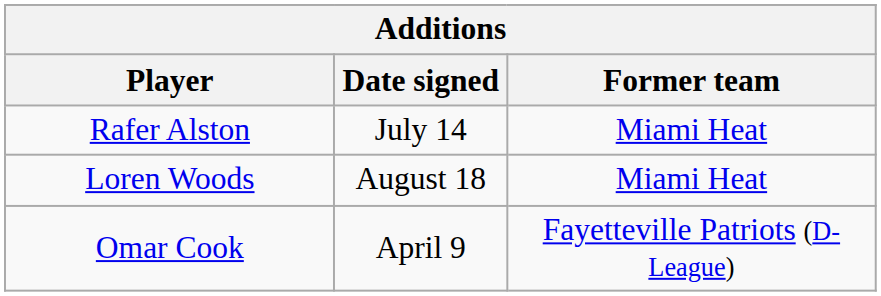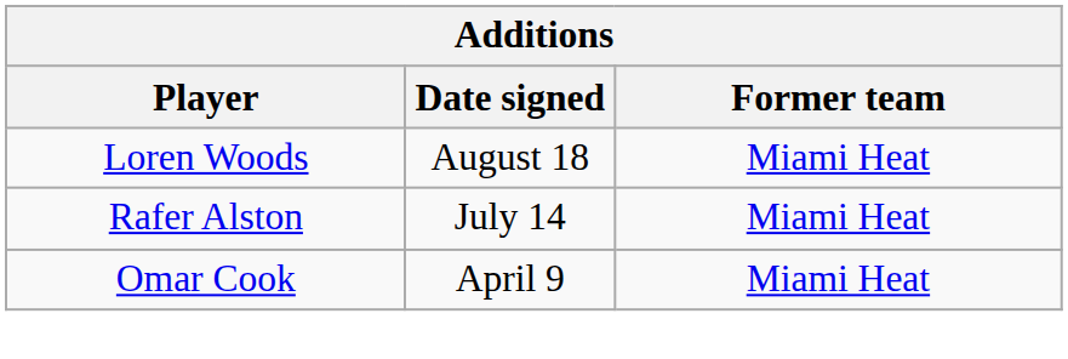 <table class="wikitable" style="text-align:center">
 <tr>
 <th colspan=3>Additions</th>
 </tr>
 <tr>
 <th style="width:160px">Player</th>
 <th style="width:80px">Date signed</th>
 <th style="width:180px">Former team</th>
 </tr>
 <tr>
+<td><a href='#'>Loren Woods</a></td>
+<td>August 18</td>
+<td><a href='#'>Miami Heat</a></td>
+</tr>
+<tr>
 <td><a href='#'>Rafer Alston</a></td>
 <td>July 14</td>
 <td><a href='#'>Miami Heat</a></td>
 </tr>
 <tr>
-<td><a href='#'>Loren Woods</a></td>
-<td>August 18</td>
+<td><a href='#'>Omar Cook</a></td>
+<td>April 9</td>
 <td><a href='#'>Miami Heat</a></td>
 </tr>
-<tr>
-<td><a href='#'>Omar Cook</a></td>
-<td>April 9</td>
-<td><a href='#'>Fayetteville Patriots</a> <small>(<a href='#'>D-League</a>)</small></td>
-</tr>
 </table>
